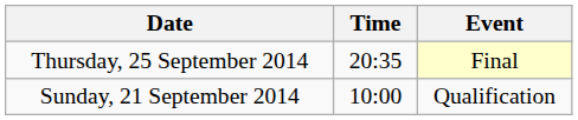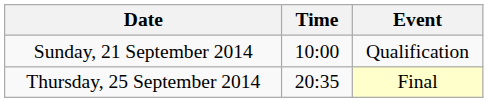 <table class = "wikitable" style="text-align:center;">
 <tr>
 <th width=220>Date</th>
 <th width=50>Time</th>
 <th width=100>Event</th>
 </tr>
 <tr>
+<td>Sunday, 21 September 2014</td>
+<td>10:00</td>
+<td>Qualification</td>
+</tr>
+<tr>
 <td>Thursday, 25 September 2014</td>
 <td>20:35</td>
 <td bgcolor=ffffcc>Final</td>
 </tr>
-<tr>
-<td>Sunday, 21 September 2014</td>
-<td>10:00</td>
-<td>Qualification</td>
-</tr>
 </table>
